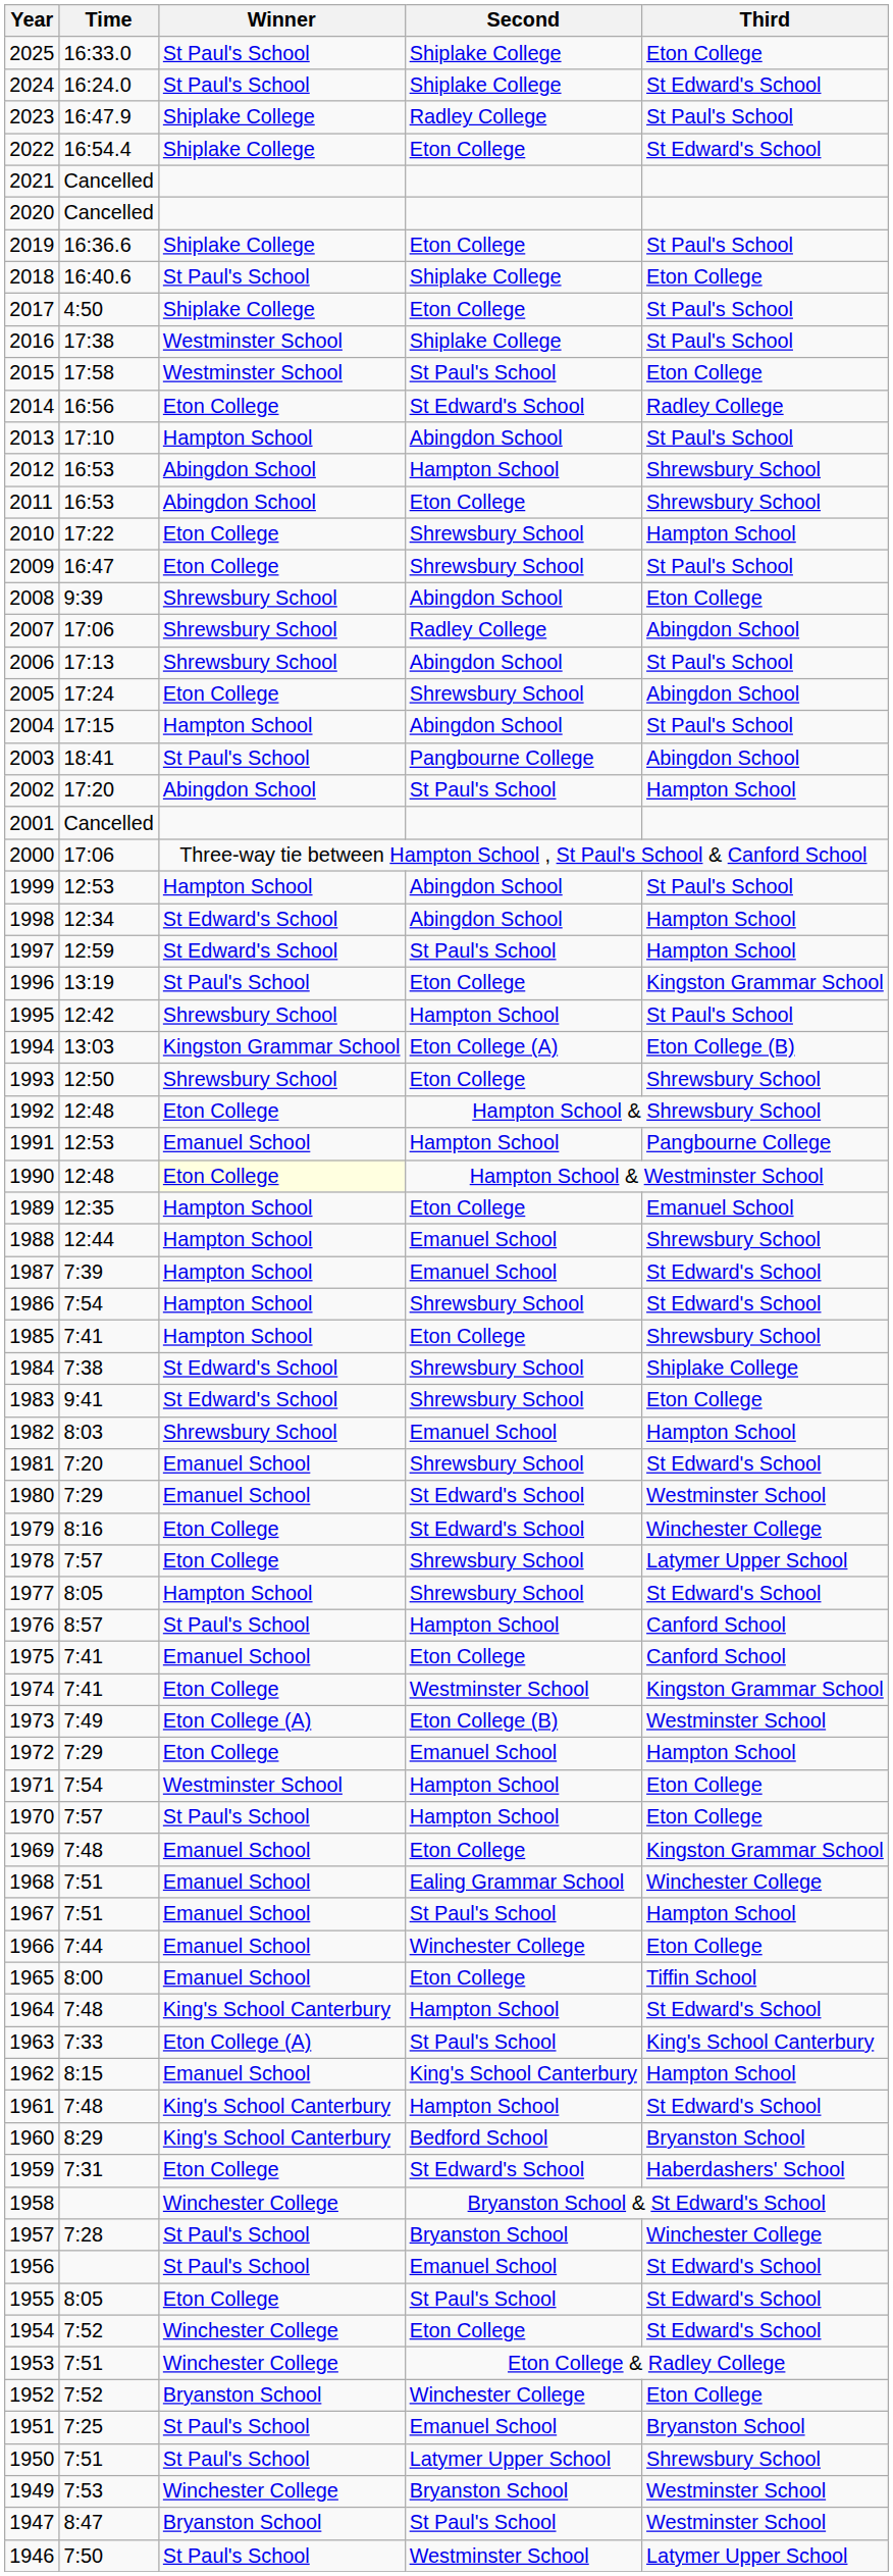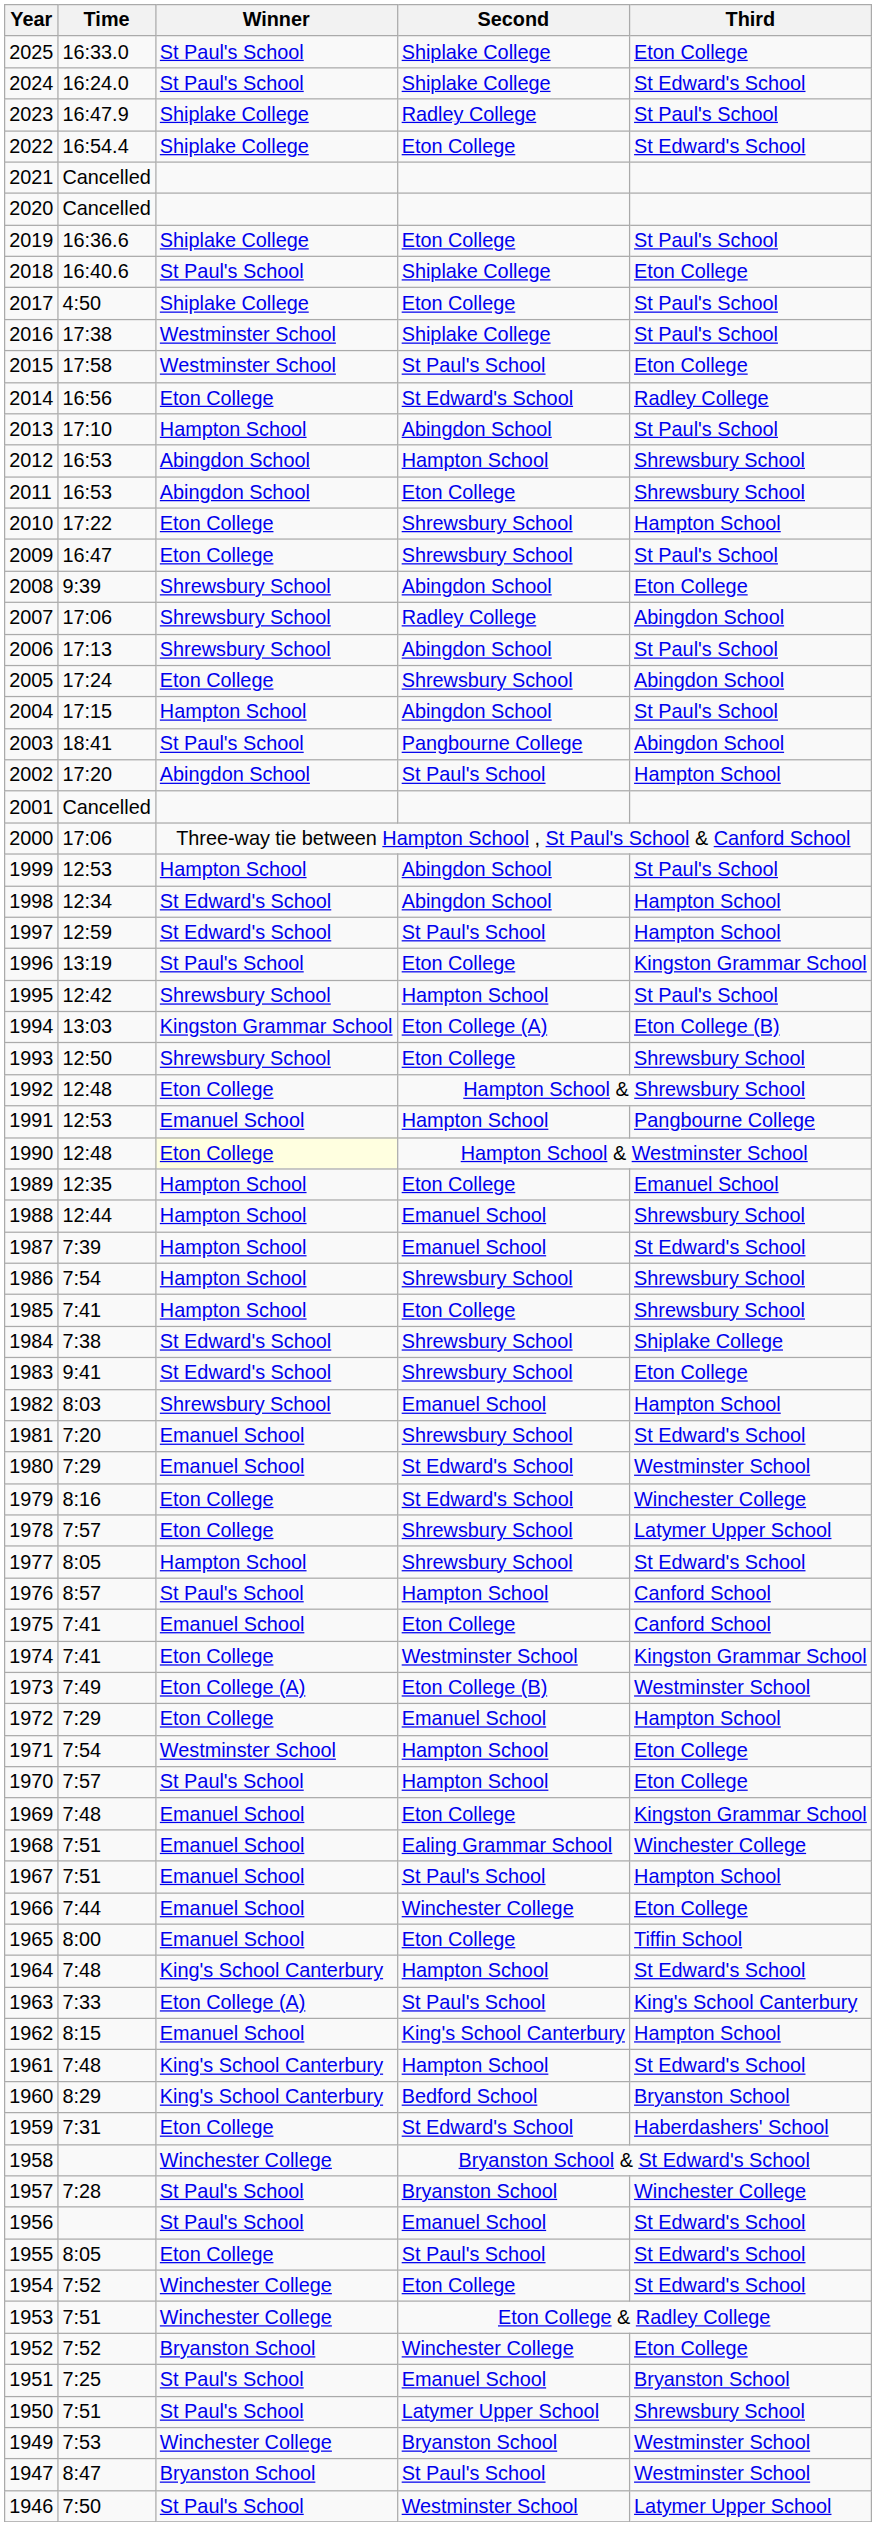 <table class="wikitable">
 <tr>
 <th>Year</th>
 <th>Time</th>
 <th>Winner</th>
 <th>Second</th>
 <th>Third</th>
 </tr>
 <tr>
 <td>2025 </td>
 <td>16:33.0</td>
 <td><a href='#'>St Paul's School</a> </td>
 <td><a href='#'>Shiplake College</a> </td>
 <td><a href='#'>Eton College</a>  </td>
 </tr>
 <tr>
 <td>2024 </td>
 <td>16:24.0</td>
 <td><a href='#'>St Paul's School</a> </td>
 <td><a href='#'>Shiplake College</a> </td>
 <td><a href='#'>St Edward's School</a>  </td>
 </tr>
 <tr>
 <td>2023 </td>
 <td>16:47.9</td>
 <td><a href='#'>Shiplake College</a> </td>
 <td><a href='#'>Radley College</a> </td>
 <td><a href='#'>St Paul's School</a> </td>
 </tr>
 <tr>
 <td>2022 </td>
 <td>16:54.4</td>
 <td><a href='#'>Shiplake College</a> </td>
 <td><a href='#'>Eton College</a>  </td>
 <td><a href='#'>St Edward's School</a> </td>
 </tr>
 <tr>
 <td>2021 </td>
 <td>Cancelled</td>
 <td></td>
 <td></td>
 <td></td>
 </tr>
 <tr>
 <td>2020 </td>
 <td>Cancelled</td>
 <td></td>
 <td></td>
 <td></td>
 </tr>
 <tr>
 <td>2019 </td>
 <td>16:36.6</td>
 <td><a href='#'>Shiplake College</a> </td>
 <td><a href='#'>Eton College</a>  </td>
 <td><a href='#'>St Paul's School</a> </td>
 </tr>
 <tr>
 <td>2018 </td>
 <td>16:40.6</td>
 <td><a href='#'>St Paul's School</a> </td>
 <td><a href='#'>Shiplake College</a> </td>
 <td><a href='#'>Eton College</a>  </td>
 </tr>
 <tr>
 <td>2017 </td>
 <td>4:50</td>
 <td><a href='#'>Shiplake College</a> </td>
 <td><a href='#'>Eton College</a>  </td>
 <td><a href='#'>St Paul's School</a> </td>
 </tr>
 <tr>
 <td>2016 </td>
 <td>17:38</td>
 <td><a href='#'>Westminster School</a> </td>
 <td><a href='#'>Shiplake College</a> </td>
 <td><a href='#'>St Paul's School</a> </td>
 </tr>
 <tr>
 <td>2015 </td>
 <td>17:58</td>
 <td><a href='#'>Westminster School</a> </td>
 <td><a href='#'>St Paul's School</a> </td>
 <td><a href='#'>Eton College</a>  </td>
 </tr>
 <tr>
 <td>2014 </td>
 <td>16:56</td>
 <td><a href='#'>Eton College</a>  </td>
 <td><a href='#'>St Edward's School</a> </td>
 <td><a href='#'>Radley College</a> </td>
 </tr>
 <tr>
 <td>2013 </td>
 <td>17:10</td>
 <td><a href='#'>Hampton School</a> </td>
 <td><a href='#'>Abingdon School</a> </td>
 <td><a href='#'>St Paul's School</a> </td>
 </tr>
 <tr>
 <td>2012 </td>
 <td>16:53</td>
 <td><a href='#'>Abingdon School</a> </td>
 <td><a href='#'>Hampton School</a> </td>
 <td><a href='#'>Shrewsbury School</a> </td>
 </tr>
 <tr>
 <td>2011 </td>
 <td>16:53</td>
 <td><a href='#'>Abingdon School</a> </td>
 <td><a href='#'>Eton College</a>  </td>
 <td><a href='#'>Shrewsbury School</a> </td>
 </tr>
 <tr>
 <td>2010 </td>
 <td>17:22</td>
 <td><a href='#'>Eton College</a>  </td>
 <td><a href='#'>Shrewsbury School</a> </td>
 <td><a href='#'>Hampton School</a> </td>
 </tr>
 <tr>
 <td>2009 </td>
 <td>16:47</td>
 <td><a href='#'>Eton College</a>  </td>
 <td><a href='#'>Shrewsbury School</a> </td>
 <td><a href='#'>St Paul's School</a> </td>
 </tr>
 <tr>
 <td>2008 </td>
 <td>9:39</td>
 <td><a href='#'>Shrewsbury School</a> </td>
 <td><a href='#'>Abingdon School</a> </td>
 <td><a href='#'>Eton College</a>  </td>
 </tr>
 <tr>
 <td>2007 </td>
 <td>17:06</td>
 <td><a href='#'>Shrewsbury School</a> </td>
 <td><a href='#'>Radley College</a> </td>
 <td><a href='#'>Abingdon School</a> </td>
 </tr>
 <tr>
 <td>2006 </td>
 <td>17:13</td>
 <td><a href='#'>Shrewsbury School</a> </td>
 <td><a href='#'>Abingdon School</a> </td>
 <td><a href='#'>St Paul's School</a> </td>
 </tr>
 <tr>
 <td>2005 </td>
 <td>17:24</td>
 <td><a href='#'>Eton College</a>  </td>
 <td><a href='#'>Shrewsbury School</a> </td>
 <td><a href='#'>Abingdon School</a> </td>
 </tr>
 <tr>
 <td>2004 </td>
 <td>17:15</td>
 <td><a href='#'>Hampton School</a> </td>
 <td><a href='#'>Abingdon School</a> </td>
 <td><a href='#'>St Paul's School</a> </td>
 </tr>
 <tr>
 <td>2003 </td>
 <td>18:41</td>
 <td><a href='#'>St Paul's School</a> </td>
 <td><a href='#'>Pangbourne College</a> </td>
 <td><a href='#'>Abingdon School</a> </td>
 </tr>
 <tr>
 <td>2002 </td>
 <td>17:20</td>
 <td><a href='#'>Abingdon School</a> </td>
 <td><a href='#'>St Paul's School</a> </td>
 <td><a href='#'>Hampton School</a> </td>
 </tr>
 <tr>
 <td>2001 </td>
 <td>Cancelled</td>
 <td></td>
 <td></td>
 <td></td>
 </tr>
 <tr>
 <td>2000 </td>
 <td>17:06</td>
 <td colspan=3 style="text-align: center;">Three-way tie between <a href='#'>Hampton School</a> , <a href='#'>St Paul's School</a>  & <a href='#'>Canford School</a> </td>
 </tr>
 <tr>
 <td>1999 </td>
 <td>12:53</td>
 <td><a href='#'>Hampton School</a> </td>
 <td><a href='#'>Abingdon School</a> </td>
 <td><a href='#'>St Paul's School</a> </td>
 </tr>
 <tr>
 <td>1998 </td>
 <td>12:34</td>
 <td><a href='#'>St Edward's School</a> </td>
 <td><a href='#'>Abingdon School</a> </td>
 <td><a href='#'>Hampton School</a> </td>
 </tr>
 <tr>
 <td>1997 </td>
 <td>12:59</td>
 <td><a href='#'>St Edward's School</a> </td>
 <td><a href='#'>St Paul's School</a> </td>
 <td><a href='#'>Hampton School</a> </td>
 </tr>
 <tr>
 <td>1996 </td>
 <td>13:19</td>
 <td><a href='#'>St Paul's School</a> </td>
 <td><a href='#'>Eton College</a>  </td>
 <td><a href='#'>Kingston Grammar School</a> </td>
 </tr>
 <tr>
 <td>1995 </td>
 <td>12:42</td>
 <td><a href='#'>Shrewsbury School</a> </td>
 <td><a href='#'>Hampton School</a> </td>
 <td><a href='#'>St Paul's School</a> </td>
 </tr>
 <tr>
 <td>1994 </td>
 <td>13:03</td>
 <td><a href='#'>Kingston Grammar School</a> </td>
 <td><a href='#'>Eton College (A)</a>  </td>
 <td><a href='#'>Eton College (B)</a>  </td>
 </tr>
 <tr>
 <td>1993 </td>
 <td>12:50</td>
 <td><a href='#'>Shrewsbury School</a> </td>
 <td><a href='#'>Eton College</a>  </td>
 <td><a href='#'>Shrewsbury School</a> </td>
 </tr>
 <tr>
 <td>1992 </td>
 <td>12:48</td>
 <td><a href='#'>Eton College</a>  </td>
 <td colspan=2 style="text-align: center;"><a href='#'>Hampton School</a>  & <a href='#'>Shrewsbury School</a> </td>
 </tr>
 <tr>
 <td>1991 </td>
 <td>12:53</td>
 <td><a href='#'>Emanuel School</a>  </td>
 <td><a href='#'>Hampton School</a>  </td>
 <td><a href='#'>Pangbourne College</a> </td>
 </tr>
 <tr>
 <td>1990 </td>
 <td>12:48</td>
 <td style="background: lightyellow;"><a href='#'>Eton College</a>  </td>
 <td colspan=2 style="text-align: center;"><a href='#'>Hampton School</a>  & <a href='#'>Westminster School</a> </td>
 </tr>
 <tr>
 <td>1989 </td>
 <td>12:35</td>
 <td><a href='#'>Hampton School</a>  </td>
 <td><a href='#'>Eton College</a>  </td>
 <td><a href='#'>Emanuel School</a> </td>
 </tr>
 <tr>
 <td>1988 </td>
 <td>12:44</td>
 <td><a href='#'>Hampton School</a>  </td>
 <td><a href='#'>Emanuel School</a> </td>
 <td><a href='#'>Shrewsbury School</a> </td>
 </tr>
 <tr>
 <td>1987 </td>
 <td>7:39</td>
 <td><a href='#'>Hampton School</a>  </td>
 <td><a href='#'>Emanuel School</a> </td>
 <td><a href='#'>St Edward's School</a> </td>
 </tr>
 <tr>
 <td>1986 </td>
 <td>7:54</td>
 <td><a href='#'>Hampton School</a>  </td>
 <td><a href='#'>Shrewsbury School</a> </td>
-<td><a href='#'>St Edward's School</a> </td>
+<td><a href='#'>Shrewsbury School</a> </td>
 </tr>
 <tr>
 <td>1985 </td>
 <td>7:41</td>
 <td><a href='#'>Hampton School</a>  </td>
 <td><a href='#'>Eton College</a>  </td>
 <td><a href='#'>Shrewsbury School</a> </td>
 </tr>
 <tr>
 <td>1984 </td>
 <td>7:38</td>
 <td><a href='#'>St Edward's School</a>  </td>
 <td><a href='#'>Shrewsbury School</a> </td>
 <td><a href='#'>Shiplake College</a> </td>
 </tr>
 <tr>
 <td>1983 </td>
 <td>9:41</td>
 <td><a href='#'>St Edward's School</a>  </td>
 <td><a href='#'>Shrewsbury School</a> </td>
 <td><a href='#'>Eton College</a>  </td>
 </tr>
 <tr>
 <td>1982 </td>
 <td>8:03</td>
 <td><a href='#'>Shrewsbury School</a>  </td>
 <td><a href='#'>Emanuel School</a> </td>
 <td><a href='#'>Hampton School</a>  </td>
 </tr>
 <tr>
 <td>1981 </td>
 <td>7:20</td>
 <td><a href='#'>Emanuel School</a> </td>
 <td><a href='#'>Shrewsbury School</a>  </td>
 <td><a href='#'>St Edward's School</a>  </td>
 </tr>
 <tr>
 <td>1980 </td>
 <td>7:29</td>
 <td><a href='#'>Emanuel School</a>  </td>
 <td><a href='#'>St Edward's School</a>  </td>
 <td><a href='#'>Westminster School</a> </td>
 </tr>
 <tr>
 <td>1979 </td>
 <td>8:16</td>
 <td><a href='#'>Eton College</a>  </td>
 <td><a href='#'>St Edward's School</a>  </td>
 <td><a href='#'>Winchester College</a>  </td>
 </tr>
 <tr>
 <td>1978 </td>
 <td>7:57</td>
 <td><a href='#'>Eton College</a>  </td>
 <td><a href='#'>Shrewsbury School</a>  </td>
 <td><a href='#'>Latymer Upper School</a>  </td>
 </tr>
 <tr>
 <td>1977 </td>
 <td>8:05</td>
 <td><a href='#'>Hampton School</a>  </td>
 <td><a href='#'>Shrewsbury School</a>  </td>
 <td><a href='#'>St Edward's School</a>  </td>
 </tr>
 <tr>
 <td>1976 </td>
 <td>8:57</td>
 <td><a href='#'>St Paul's School</a> </td>
 <td><a href='#'>Hampton School</a>  </td>
 <td><a href='#'>Canford School</a> </td>
 </tr>
 <tr>
 <td>1975 </td>
 <td>7:41</td>
 <td><a href='#'>Emanuel School</a>  </td>
 <td><a href='#'>Eton College</a>  </td>
 <td><a href='#'>Canford School</a> </td>
 </tr>
 <tr>
 <td>1974 </td>
 <td>7:41</td>
 <td><a href='#'>Eton College</a>  </td>
 <td><a href='#'>Westminster School</a> </td>
 <td><a href='#'>Kingston Grammar School</a>  </td>
 </tr>
 <tr>
 <td>1973 </td>
 <td>7:49</td>
 <td><a href='#'>Eton College (A)</a>  </td>
 <td><a href='#'>Eton College (B)</a>  </td>
 <td><a href='#'>Westminster School</a> </td>
 </tr>
 <tr>
 <td>1972 </td>
 <td>7:29</td>
 <td><a href='#'>Eton College</a>  </td>
 <td><a href='#'>Emanuel School</a> </td>
 <td><a href='#'>Hampton School</a>  </td>
 </tr>
 <tr>
 <td>1971 </td>
 <td>7:54</td>
 <td><a href='#'>Westminster School</a>  </td>
 <td><a href='#'>Hampton School</a>  </td>
 <td><a href='#'>Eton College</a>  </td>
 </tr>
 <tr>
 <td>1970 </td>
 <td>7:57</td>
 <td><a href='#'>St Paul's School</a>  </td>
 <td><a href='#'>Hampton School</a>  </td>
 <td><a href='#'>Eton College</a>  </td>
 </tr>
 <tr>
 <td>1969 </td>
 <td>7:48</td>
 <td><a href='#'>Emanuel School</a>  </td>
 <td><a href='#'>Eton College</a>  </td>
 <td><a href='#'>Kingston Grammar School</a>  </td>
 </tr>
 <tr>
 <td>1968 </td>
 <td>7:51</td>
 <td><a href='#'>Emanuel School</a>  </td>
 <td><a href='#'>Ealing Grammar School</a></td>
 <td><a href='#'>Winchester College</a>  </td>
 </tr>
 <tr>
 <td>1967 </td>
 <td>7:51</td>
 <td><a href='#'>Emanuel School</a>  </td>
 <td><a href='#'>St Paul's School</a> </td>
 <td><a href='#'>Hampton School</a>  </td>
 </tr>
 <tr>
 <td>1966 </td>
 <td>7:44</td>
 <td><a href='#'>Emanuel School</a>  </td>
 <td><a href='#'>Winchester College</a>  </td>
 <td><a href='#'>Eton College</a>  </td>
 </tr>
 <tr>
 <td>1965 </td>
 <td>8:00</td>
 <td><a href='#'>Emanuel School</a>  </td>
 <td><a href='#'>Eton College</a>  </td>
 <td><a href='#'>Tiffin School</a>  </td>
 </tr>
 <tr>
 <td>1964 </td>
 <td>7:48</td>
 <td><a href='#'>King's School Canterbury</a></td>
 <td><a href='#'>Hampton School</a>  </td>
 <td><a href='#'>St Edward's School</a>  </td>
 </tr>
 <tr>
 <td>1963 </td>
 <td>7:33</td>
 <td><a href='#'>Eton College (A)</a>  </td>
 <td><a href='#'>St Paul's School</a> </td>
 <td><a href='#'>King's School Canterbury</a></td>
 </tr>
 <tr>
 <td>1962 </td>
 <td>8:15</td>
 <td><a href='#'>Emanuel School</a>  </td>
 <td><a href='#'>King's School Canterbury</a></td>
 <td><a href='#'>Hampton School</a>  </td>
 </tr>
 <tr>
 <td>1961 </td>
 <td>7:48</td>
 <td><a href='#'>King's School Canterbury</a></td>
 <td><a href='#'>Hampton School</a>  </td>
 <td><a href='#'>St Edward's School</a>  </td>
 </tr>
 <tr>
 <td>1960 </td>
 <td>8:29</td>
 <td><a href='#'>King's School Canterbury</a></td>
 <td><a href='#'>Bedford School</a>  </td>
 <td><a href='#'>Bryanston School</a></td>
 </tr>
 <tr>
 <td>1959 </td>
 <td>7:31</td>
 <td><a href='#'>Eton College</a>  </td>
 <td><a href='#'>St Edward's School</a>  </td>
 <td><a href='#'>Haberdashers' School</a></td>
 </tr>
 <tr>
 <td>1958 </td>
 <td></td>
 <td><a href='#'>Winchester College</a>  </td>
 <td colspan=2 style="text-align: center;"><a href='#'>Bryanston School</a> & <a href='#'>St Edward's School</a>  </td>
 </tr>
 <tr>
 <td>1957 </td>
 <td>7:28</td>
 <td><a href='#'>St Paul's School</a>  </td>
 <td><a href='#'>Bryanston School</a></td>
 <td><a href='#'>Winchester College</a>  </td>
 </tr>
 <tr>
 <td>1956 </td>
 <td></td>
 <td><a href='#'>St Paul's School</a>  </td>
 <td><a href='#'>Emanuel School</a>  </td>
 <td><a href='#'>St Edward's School</a>  </td>
 </tr>
 <tr>
 <td>1955 </td>
 <td>8:05</td>
 <td><a href='#'>Eton College</a>  </td>
 <td><a href='#'>St Paul's School</a>  </td>
 <td><a href='#'>St Edward's School</a>  </td>
 </tr>
 <tr>
 <td>1954 </td>
 <td>7:52</td>
 <td><a href='#'>Winchester College</a>  </td>
 <td><a href='#'>Eton College</a>  </td>
 <td><a href='#'>St Edward's School</a>  </td>
 </tr>
 <tr>
 <td>1953 </td>
 <td>7:51</td>
 <td><a href='#'>Winchester College</a>  </td>
 <td colspan=2 style="text-align: center;"><a href='#'>Eton College</a>   & <a href='#'>Radley College</a> </td>
 </tr>
 <tr>
 <td>1952 </td>
 <td>7:52</td>
 <td><a href='#'>Bryanston School</a></td>
 <td><a href='#'>Winchester College</a>  </td>
 <td><a href='#'>Eton College</a>  </td>
 </tr>
 <tr>
 <td>1951 </td>
 <td>7:25</td>
 <td><a href='#'>St Paul's School</a>  </td>
 <td><a href='#'>Emanuel School</a> </td>
 <td><a href='#'>Bryanston School</a></td>
 </tr>
 <tr>
 <td>1950 </td>
 <td>7:51</td>
 <td><a href='#'>St Paul's School</a>  </td>
 <td><a href='#'>Latymer Upper School</a>  </td>
 <td><a href='#'>Shrewsbury School</a> </td>
 </tr>
 <tr>
 <td>1949 </td>
 <td>7:53</td>
 <td><a href='#'>Winchester College</a>  </td>
 <td><a href='#'>Bryanston School</a></td>
 <td><a href='#'>Westminster School</a> </td>
 </tr>
 <tr>
 <td>1947 </td>
 <td>8:47</td>
 <td><a href='#'>Bryanston School</a></td>
 <td><a href='#'>St Paul's School</a>  </td>
 <td><a href='#'>Westminster School</a> </td>
 </tr>
 <tr>
 <td>1946 </td>
 <td>7:50</td>
 <td><a href='#'>St Paul's School</a>  </td>
 <td><a href='#'>Westminster School</a> </td>
 <td><a href='#'>Latymer Upper School</a>  </td>
 </tr>
 </table>
